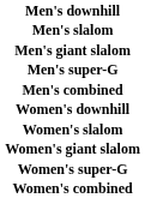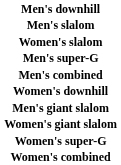 <table>
 <tr>
 <th scope="row">Men's downhill<br></th>
 <td></td>
 <td></td>
 <td></td>
 </tr>
 <tr>
 <th scope="row">Men's slalom<br></th>
 <td></td>
 <td></td>
 <td></td>
 </tr>
 <tr>
-<th scope="row">Men's giant slalom<br></th>
+<th scope="row">Women's slalom<br></th>
 <td></td>
 <td></td>
 <td></td>
 </tr>
 <tr>
 <th scope="row">Men's super-G<br></th>
 <td></td>
 <td></td>
 <td></td>
 </tr>
 <tr>
 <th scope="row">Men's combined<br></th>
 <td></td>
 <td></td>
 <td></td>
 </tr>
 <tr>
 <th scope="row">Women's downhill<br></th>
 <td></td>
 <td></td>
 <td></td>
 </tr>
 <tr>
-<th scope="row">Women's slalom<br></th>
+<th scope="row">Men's giant slalom<br></th>
 <td></td>
 <td></td>
 <td></td>
 </tr>
 <tr>
 <th scope="row">Women's giant slalom<br></th>
 <td></td>
 <td></td>
 <td></td>
 </tr>
 <tr>
 <th scope="row">Women's super-G<br></th>
 <td></td>
 <td></td>
 <td></td>
 </tr>
 <tr>
 <th scope="row">Women's combined<br></th>
 <td></td>
 <td></td>
 <td></td>
 </tr>
 </table>
